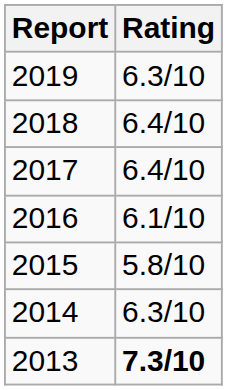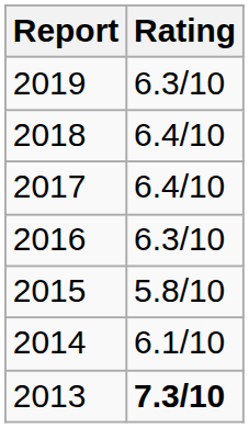 <table class="wikitable" border="1">
 <tr>
 <th>Report</th>
 <th>Rating</th>
 </tr>
 <tr>
 <td>2019</td>
 <td>6.3/10</td>
 </tr>
 <tr>
 <td>2018</td>
 <td>6.4/10</td>
 </tr>
 <tr>
 <td>2017</td>
 <td>6.4/10</td>
 </tr>
 <tr>
 <td>2016</td>
-<td>6.1/10</td>
+<td>6.3/10</td>
 </tr>
 <tr>
 <td>2015</td>
 <td>5.8/10</td>
 </tr>
 <tr>
 <td>2014</td>
-<td>6.3/10</td>
+<td>6.1/10</td>
 </tr>
 <tr>
 <td>2013</td>
 <td><strong>7.3/10</strong></td>
 </tr>
 </table>
